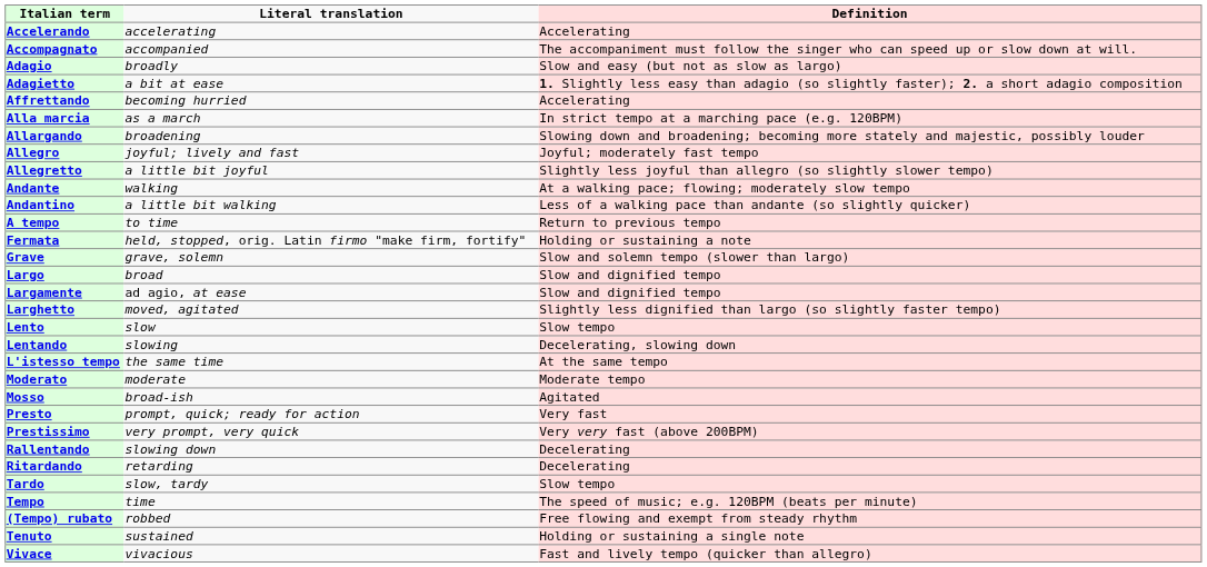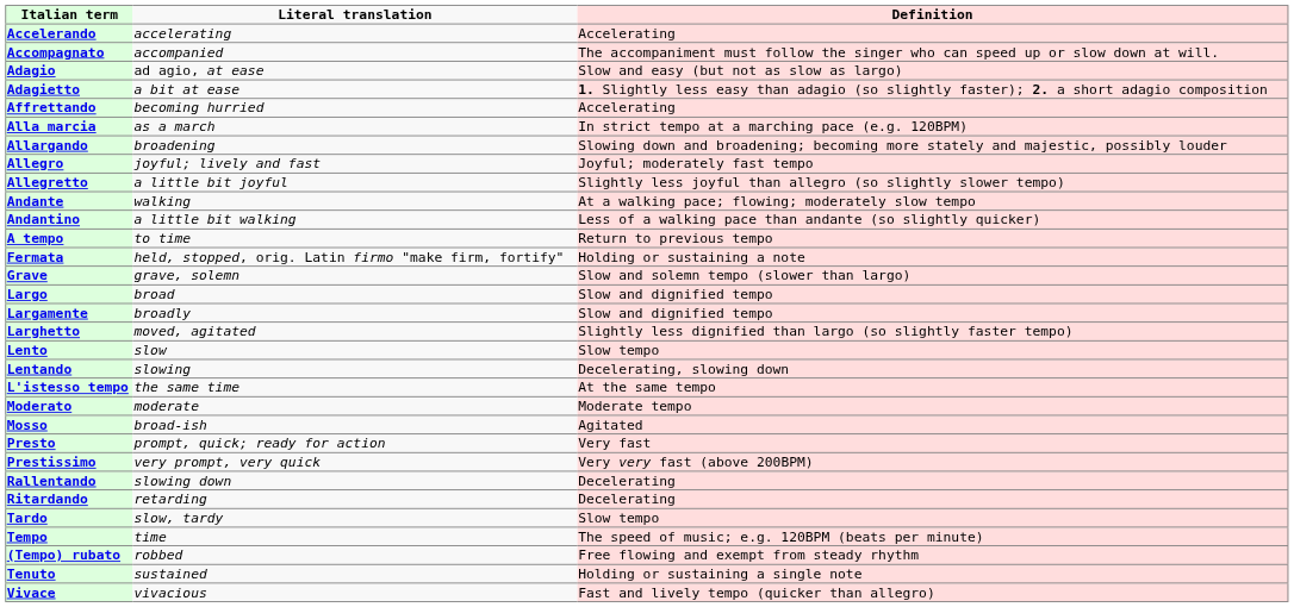 <table border="1" rules="rows" align="center" width="98%">
 <tr>
 <th bgcolor="#ddffdd">Italian term</th>
 <th bgcolor="#f8f8f8">Literal translation</th>
 <th bgcolor="#ffdddd">Definition</th>
 </tr>
 <tr>
 <td bgcolor="#ddffdd"><strong><a href='#'>Accelerando</a></strong></td>
 <td bgcolor="#f8f8f8"><em>accelerating</em></td>
 <td bgcolor="#ffdddd">Accelerating</td>
 </tr>
 <tr>
 <td bgcolor="#ddffdd"><strong><a href='#'>Accompagnato</a></strong></td>
 <td bgcolor="#f8f8f8"><em>accompanied</em></td>
 <td bgcolor="#ffdddd">The accompaniment must follow the singer who can speed up or slow down at will.</td>
 </tr>
 <tr>
 <td bgcolor="#ddffdd"><strong><a href='#'>Adagio</a></strong></td>
-<td bgcolor="#f8f8f8"><em>broadly</em></td>
+<td bgcolor="#f8f8f8">ad agio, <em>at ease</em></td>
 <td bgcolor="#ffdddd">Slow and easy (but not as slow as largo)</td>
 </tr>
 <tr>
 <td bgcolor="#ddffdd"><strong><a href='#'>Adagietto</a></strong></td>
 <td bgcolor="#f8f8f8"><em>a bit at ease</em></td>
 <td bgcolor="#ffdddd"><strong>1.</strong> Slightly less easy than adagio (so slightly faster); <strong>2.</strong> a short adagio composition</td>
 </tr>
 <tr>
 <td bgcolor="#ddffdd"><strong><a href='#'>Affrettando</a></strong></td>
 <td bgcolor="#f8f8f8"><em>becoming hurried</em></td>
 <td bgcolor="#ffdddd">Accelerating</td>
 </tr>
 <tr>
 <td bgcolor="#ddffdd"><strong><a href='#'>Alla marcia</a></strong></td>
 <td bgcolor="#f8f8f8"><em>as a march</em></td>
 <td bgcolor="#ffdddd">In strict tempo at a marching pace (e.g. 120BPM)</td>
 </tr>
 <tr>
 <td bgcolor="#ddffdd"><strong><a href='#'>Allargando</a></strong></td>
 <td bgcolor="#f8f8f8"><em>broadening</em></td>
 <td bgcolor="#ffdddd">Slowing down and broadening; becoming more stately and majestic, possibly louder</td>
 </tr>
 <tr>
 <td bgcolor="#ddffdd"><strong><a href='#'>Allegro</a></strong></td>
 <td bgcolor="#f8f8f8"><em>joyful; lively and fast</em></td>
 <td bgcolor="#ffdddd">Joyful; moderately fast tempo</td>
 </tr>
 <tr>
 <td bgcolor="#ddffdd"><strong><a href='#'>Allegretto</a></strong></td>
 <td bgcolor="#f8f8f8"><em>a little bit joyful</em></td>
 <td bgcolor="#ffdddd">Slightly less joyful than allegro (so slightly slower tempo)</td>
 </tr>
 <tr>
 <td bgcolor="#ddffdd"><strong><a href='#'>Andante</a></strong></td>
 <td bgcolor="#f8f8f8"><em>walking</em></td>
 <td bgcolor="#ffdddd">At a walking pace; flowing; moderately slow tempo</td>
 </tr>
 <tr>
 <td bgcolor="#ddffdd"><strong><a href='#'>Andantino</a></strong></td>
 <td bgcolor="#f8f8f8"><em>a little bit walking</em></td>
 <td bgcolor="#ffdddd">Less of a walking pace than andante (so slightly quicker)</td>
 </tr>
 <tr>
 <td bgcolor="#ddffdd"><strong><a href='#'>A tempo</a></strong></td>
 <td bgcolor="#f8f8f8"><em>to time</em></td>
 <td bgcolor="#ffdddd">Return to previous tempo</td>
 </tr>
 <tr>
 <td bgcolor="#ddffdd"><strong><a href='#'>Fermata</a></strong></td>
 <td bgcolor="#f8f8f8"><em>held, stopped</em>, orig. Latin <em>firmo</em> "make firm, fortify"</td>
 <td bgcolor="#ffdddd">Holding or sustaining a note</td>
 </tr>
 <tr>
 <td bgcolor="#ddffdd"><strong><a href='#'>Grave</a></strong></td>
 <td bgcolor="#f8f8f8"><em>grave, solemn</em></td>
 <td bgcolor="#ffdddd">Slow and solemn tempo (slower than largo)</td>
 </tr>
 <tr>
 <td bgcolor="#ddffdd"><strong><a href='#'>Largo</a></strong></td>
 <td bgcolor="#f8f8f8"><em>broad</em></td>
 <td bgcolor="#ffdddd">Slow and dignified tempo</td>
 </tr>
 <tr>
 <td bgcolor="#ddffdd"><strong><a href='#'>Largamente</a></strong></td>
-<td bgcolor="#f8f8f8">ad agio, <em>at ease</em></td>
+<td bgcolor="#f8f8f8"><em>broadly</em></td>
 <td bgcolor="#ffdddd">Slow and dignified tempo</td>
 </tr>
 <tr>
 <td bgcolor="#ddffdd"><strong><a href='#'>Larghetto</a></strong></td>
 <td bgcolor="#f8f8f8"><em>moved, agitated</em></td>
 <td bgcolor="#ffdddd">Slightly less dignified than largo (so slightly faster tempo)</td>
 </tr>
 <tr>
 <td bgcolor="#ddffdd"><strong><a href='#'>Lento</a></strong></td>
 <td bgcolor="#f8f8f8"><em>slow</em></td>
 <td bgcolor="#ffdddd">Slow tempo</td>
 </tr>
 <tr>
 <td bgcolor="#ddffdd"><strong><a href='#'>Lentando</a></strong></td>
 <td bgcolor="#f8f8f8"><em>slowing</em></td>
 <td bgcolor="#ffdddd">Decelerating, slowing down</td>
 </tr>
 <tr>
 <td bgcolor="#ddffdd"><strong><a href='#'>L'istesso tempo</a></strong></td>
 <td bgcolor="#f8f8f8"><em>the same time</em></td>
 <td bgcolor="#ffdddd">At the same tempo</td>
 </tr>
 <tr>
 <td bgcolor="#ddffdd"><strong><a href='#'>Moderato</a></strong></td>
 <td bgcolor="#f8f8f8"><em>moderate</em></td>
 <td bgcolor="#ffdddd">Moderate tempo</td>
 </tr>
 <tr>
 <td bgcolor="#ddffdd"><strong><a href='#'>Mosso</a></strong></td>
 <td bgcolor="#f8f8f8"><em>broad-ish</em></td>
 <td bgcolor="#ffdddd">Agitated</td>
 </tr>
 <tr>
 <td bgcolor="#ddffdd"><strong><a href='#'>Presto</a></strong></td>
 <td bgcolor="#f8f8f8"><em>prompt, quick; ready for action</em></td>
 <td bgcolor="#ffdddd">Very fast</td>
 </tr>
 <tr>
 <td bgcolor="#ddffdd"><strong><a href='#'>Prestissimo</a></strong></td>
 <td bgcolor="#f8f8f8"><em>very prompt, very quick</em></td>
 <td bgcolor="#ffdddd">Very <em>very</em> fast (above 200BPM)</td>
 </tr>
 <tr>
 <td bgcolor="#ddffdd"><strong><a href='#'>Rallentando</a></strong></td>
 <td bgcolor="#f8f8f8"><em>slowing down</em></td>
 <td bgcolor="#ffdddd">Decelerating</td>
 </tr>
 <tr>
 <td bgcolor="#ddffdd"><strong><a href='#'>Ritardando</a></strong></td>
 <td bgcolor="#f8f8f8"><em>retarding</em></td>
 <td bgcolor="#ffdddd">Decelerating</td>
 </tr>
 <tr>
 <td bgcolor="#ddffdd"><strong><a href='#'>Tardo</a></strong></td>
 <td bgcolor="#f8f8f8"><em>slow, tardy</em></td>
 <td bgcolor="#ffdddd">Slow tempo</td>
 </tr>
 <tr>
 <td bgcolor="#ddffdd"><strong><a href='#'>Tempo</a></strong></td>
 <td bgcolor="#f8f8f8"><em>time</em></td>
 <td bgcolor="#ffdddd">The speed of music; e.g. 120BPM (beats per minute)</td>
 </tr>
 <tr>
 <td bgcolor="#ddffdd"><strong><a href='#'>(Tempo) rubato</a></strong></td>
 <td bgcolor="#f8f8f8"><em>robbed</em></td>
 <td bgcolor="#ffdddd">Free flowing and exempt from steady rhythm</td>
 </tr>
 <tr>
 <td bgcolor="#ddffdd"><strong><a href='#'>Tenuto</a></strong></td>
 <td bgcolor="#f8f8f8"><em>sustained</em></td>
 <td bgcolor="#ffdddd">Holding or sustaining a single note</td>
 </tr>
 <tr>
 <td bgcolor="#ddffdd"><strong><a href='#'>Vivace</a></strong></td>
 <td bgcolor="#f8f8f8"><em>vivacious</em></td>
 <td bgcolor="#ffdddd">Fast and lively tempo (quicker than allegro)</td>
 </tr>
 </table>
